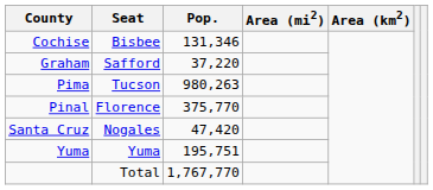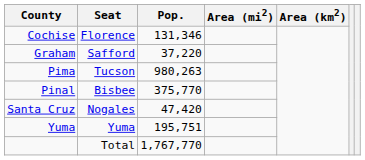 <table class="wikitable" style="text-align:right;">
 <tr>
 <th>County</th>
 <th>Seat</th>
 <th>Pop.</th>
 <th>Area (mi<sup>2</sup>)</th>
 <th>Area (km<sup>2</sup>)</th>
 <th rowspan="9"></th>
 <th rowspan="9"></th>
 </tr>
 <tr>
 <td><a href='#'>Cochise</a></td>
-<td><a href='#'>Bisbee</a></td>
+<td><a href='#'>Florence</a></td>
 <td>131,346</td>
 <td></td>
 </tr>
 <tr>
 <td><a href='#'>Graham</a></td>
 <td><a href='#'>Safford</a></td>
 <td>37,220</td>
 <td></td>
 </tr>
 <tr>
 <td><a href='#'>Pima</a></td>
 <td><a href='#'>Tucson</a></td>
 <td>980,263</td>
 <td></td>
 </tr>
 <tr>
 <td><a href='#'>Pinal</a></td>
-<td><a href='#'>Florence</a></td>
+<td><a href='#'>Bisbee</a></td>
 <td>375,770</td>
 <td></td>
 </tr>
 <tr>
 <td><a href='#'>Santa Cruz</a></td>
 <td><a href='#'>Nogales</a></td>
 <td>47,420</td>
 <td></td>
 </tr>
 <tr>
 <td><a href='#'>Yuma</a></td>
 <td><a href='#'>Yuma</a></td>
 <td>195,751</td>
 <td></td>
 </tr>
 <tr>
 <td></td>
 <td>Total</td>
 <td>1,767,770</td>
 <td></td>
 </tr>
 </table>
